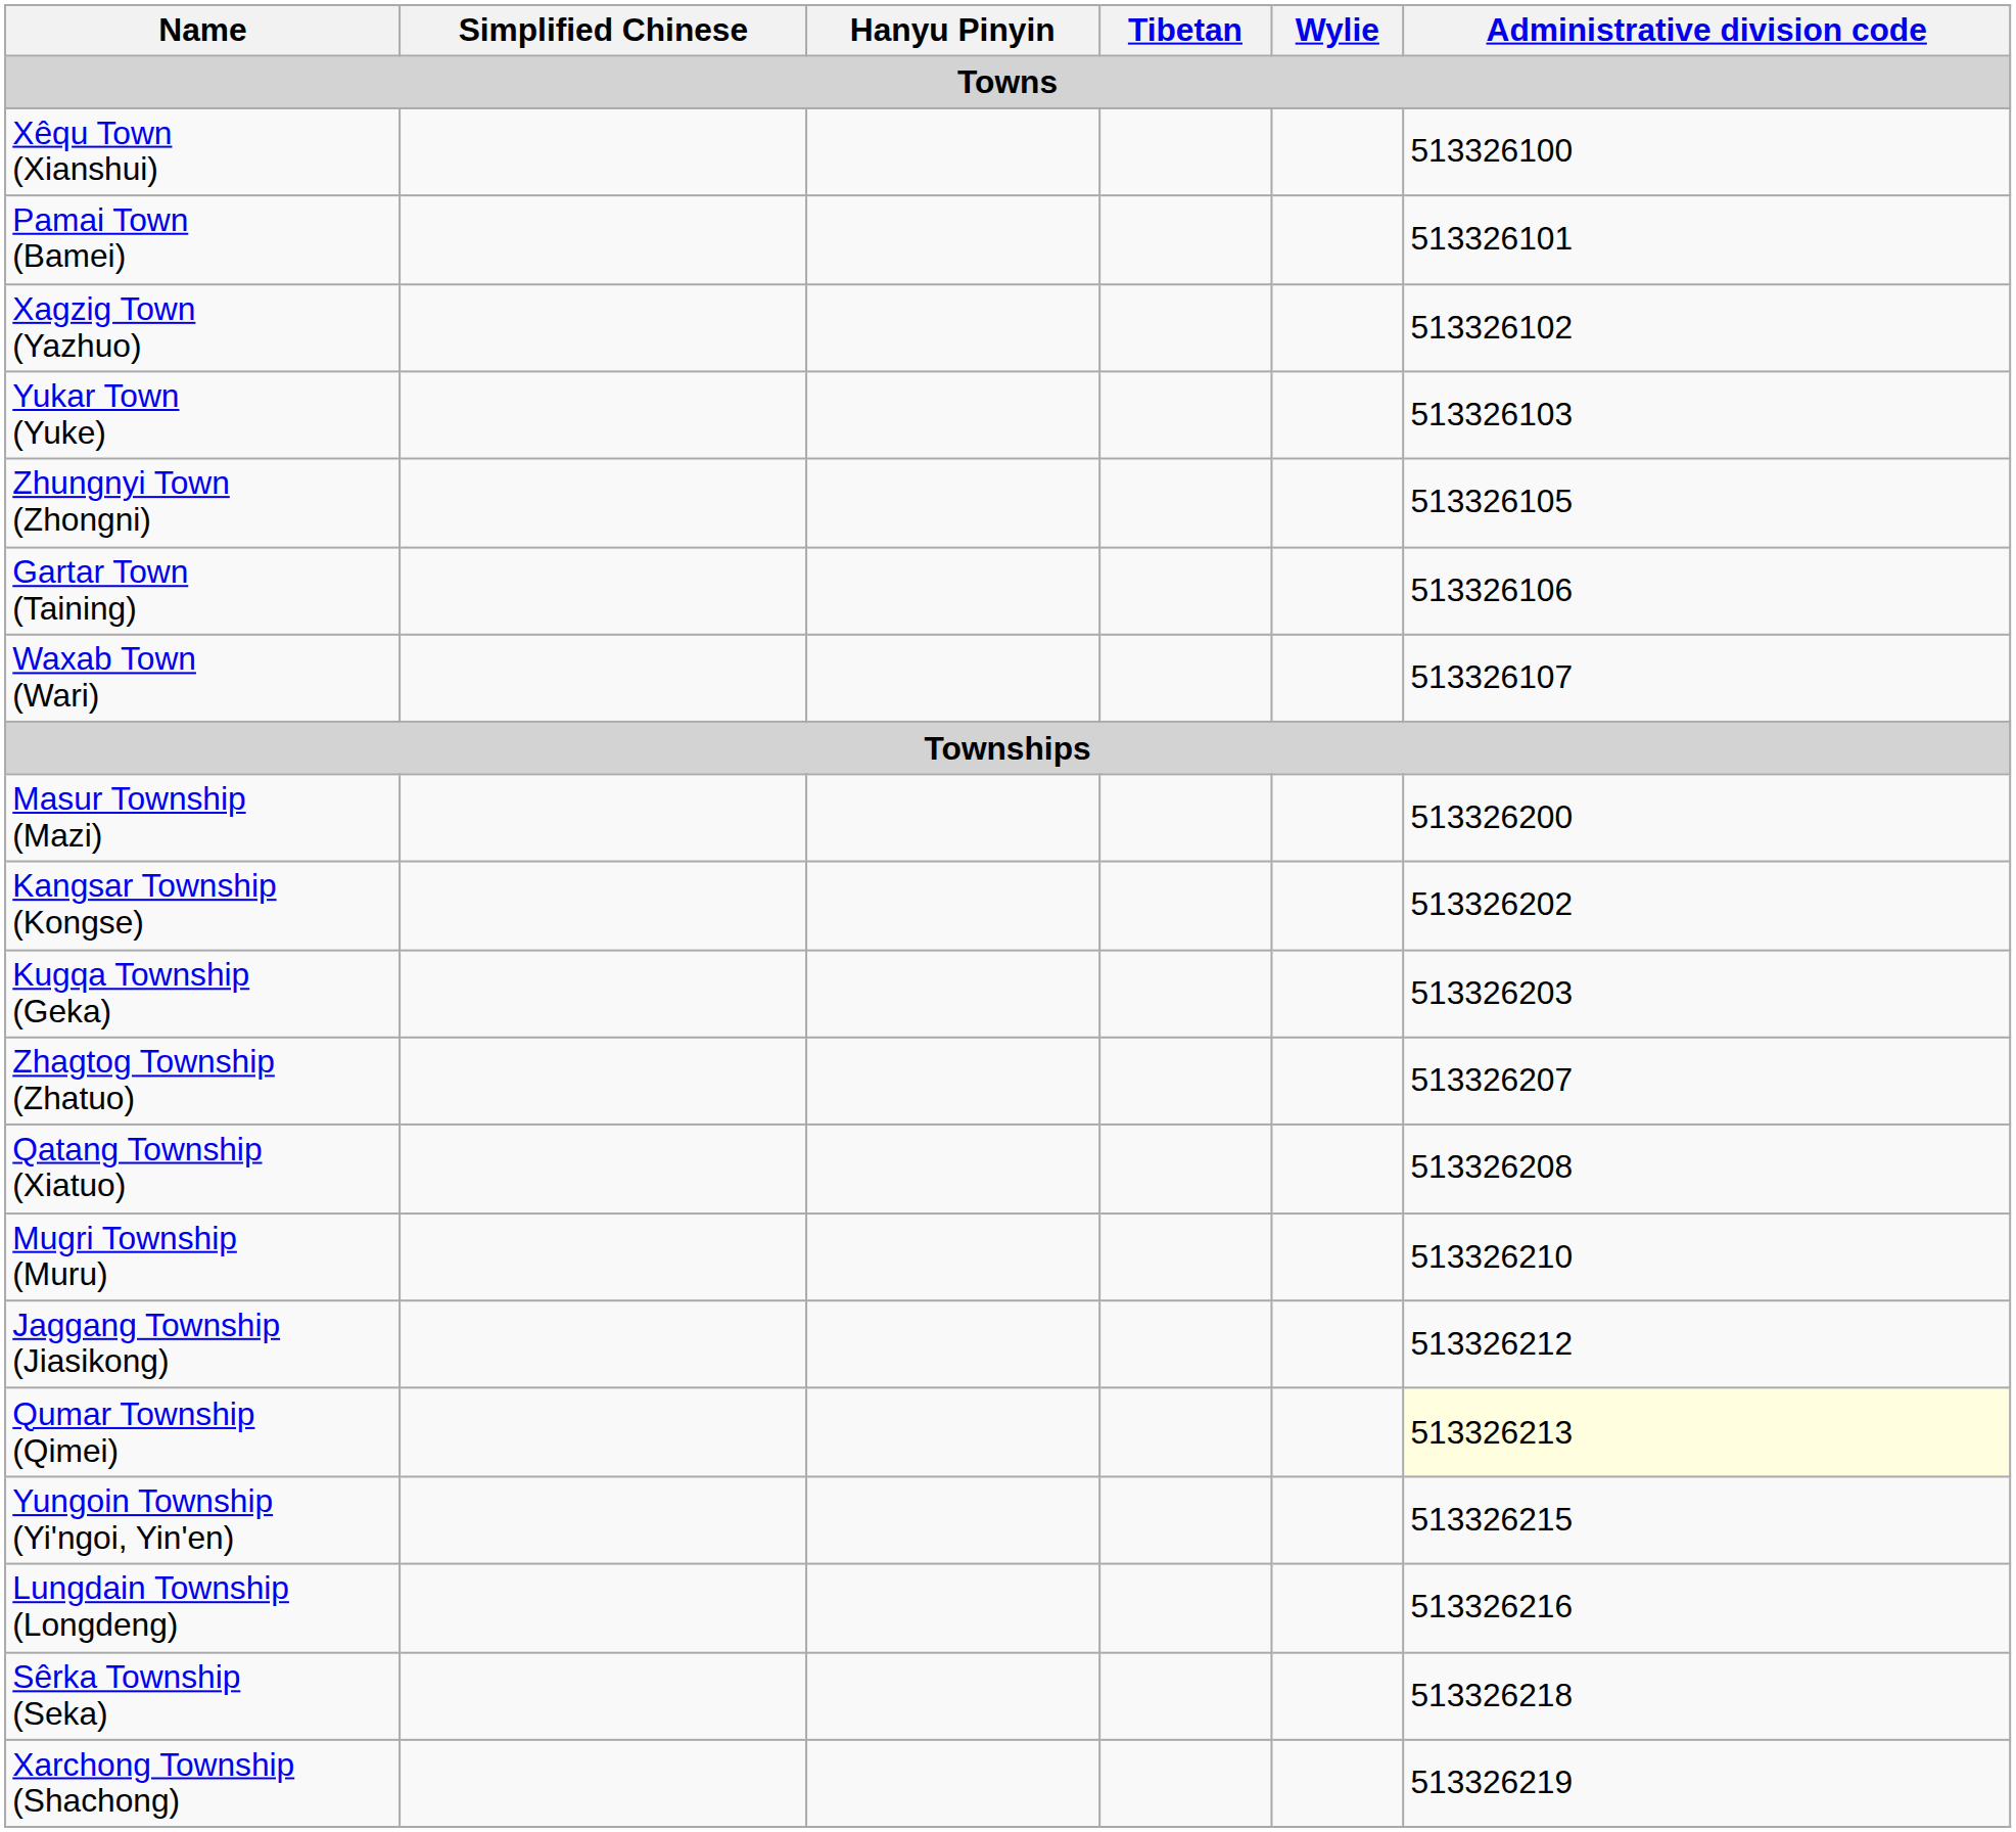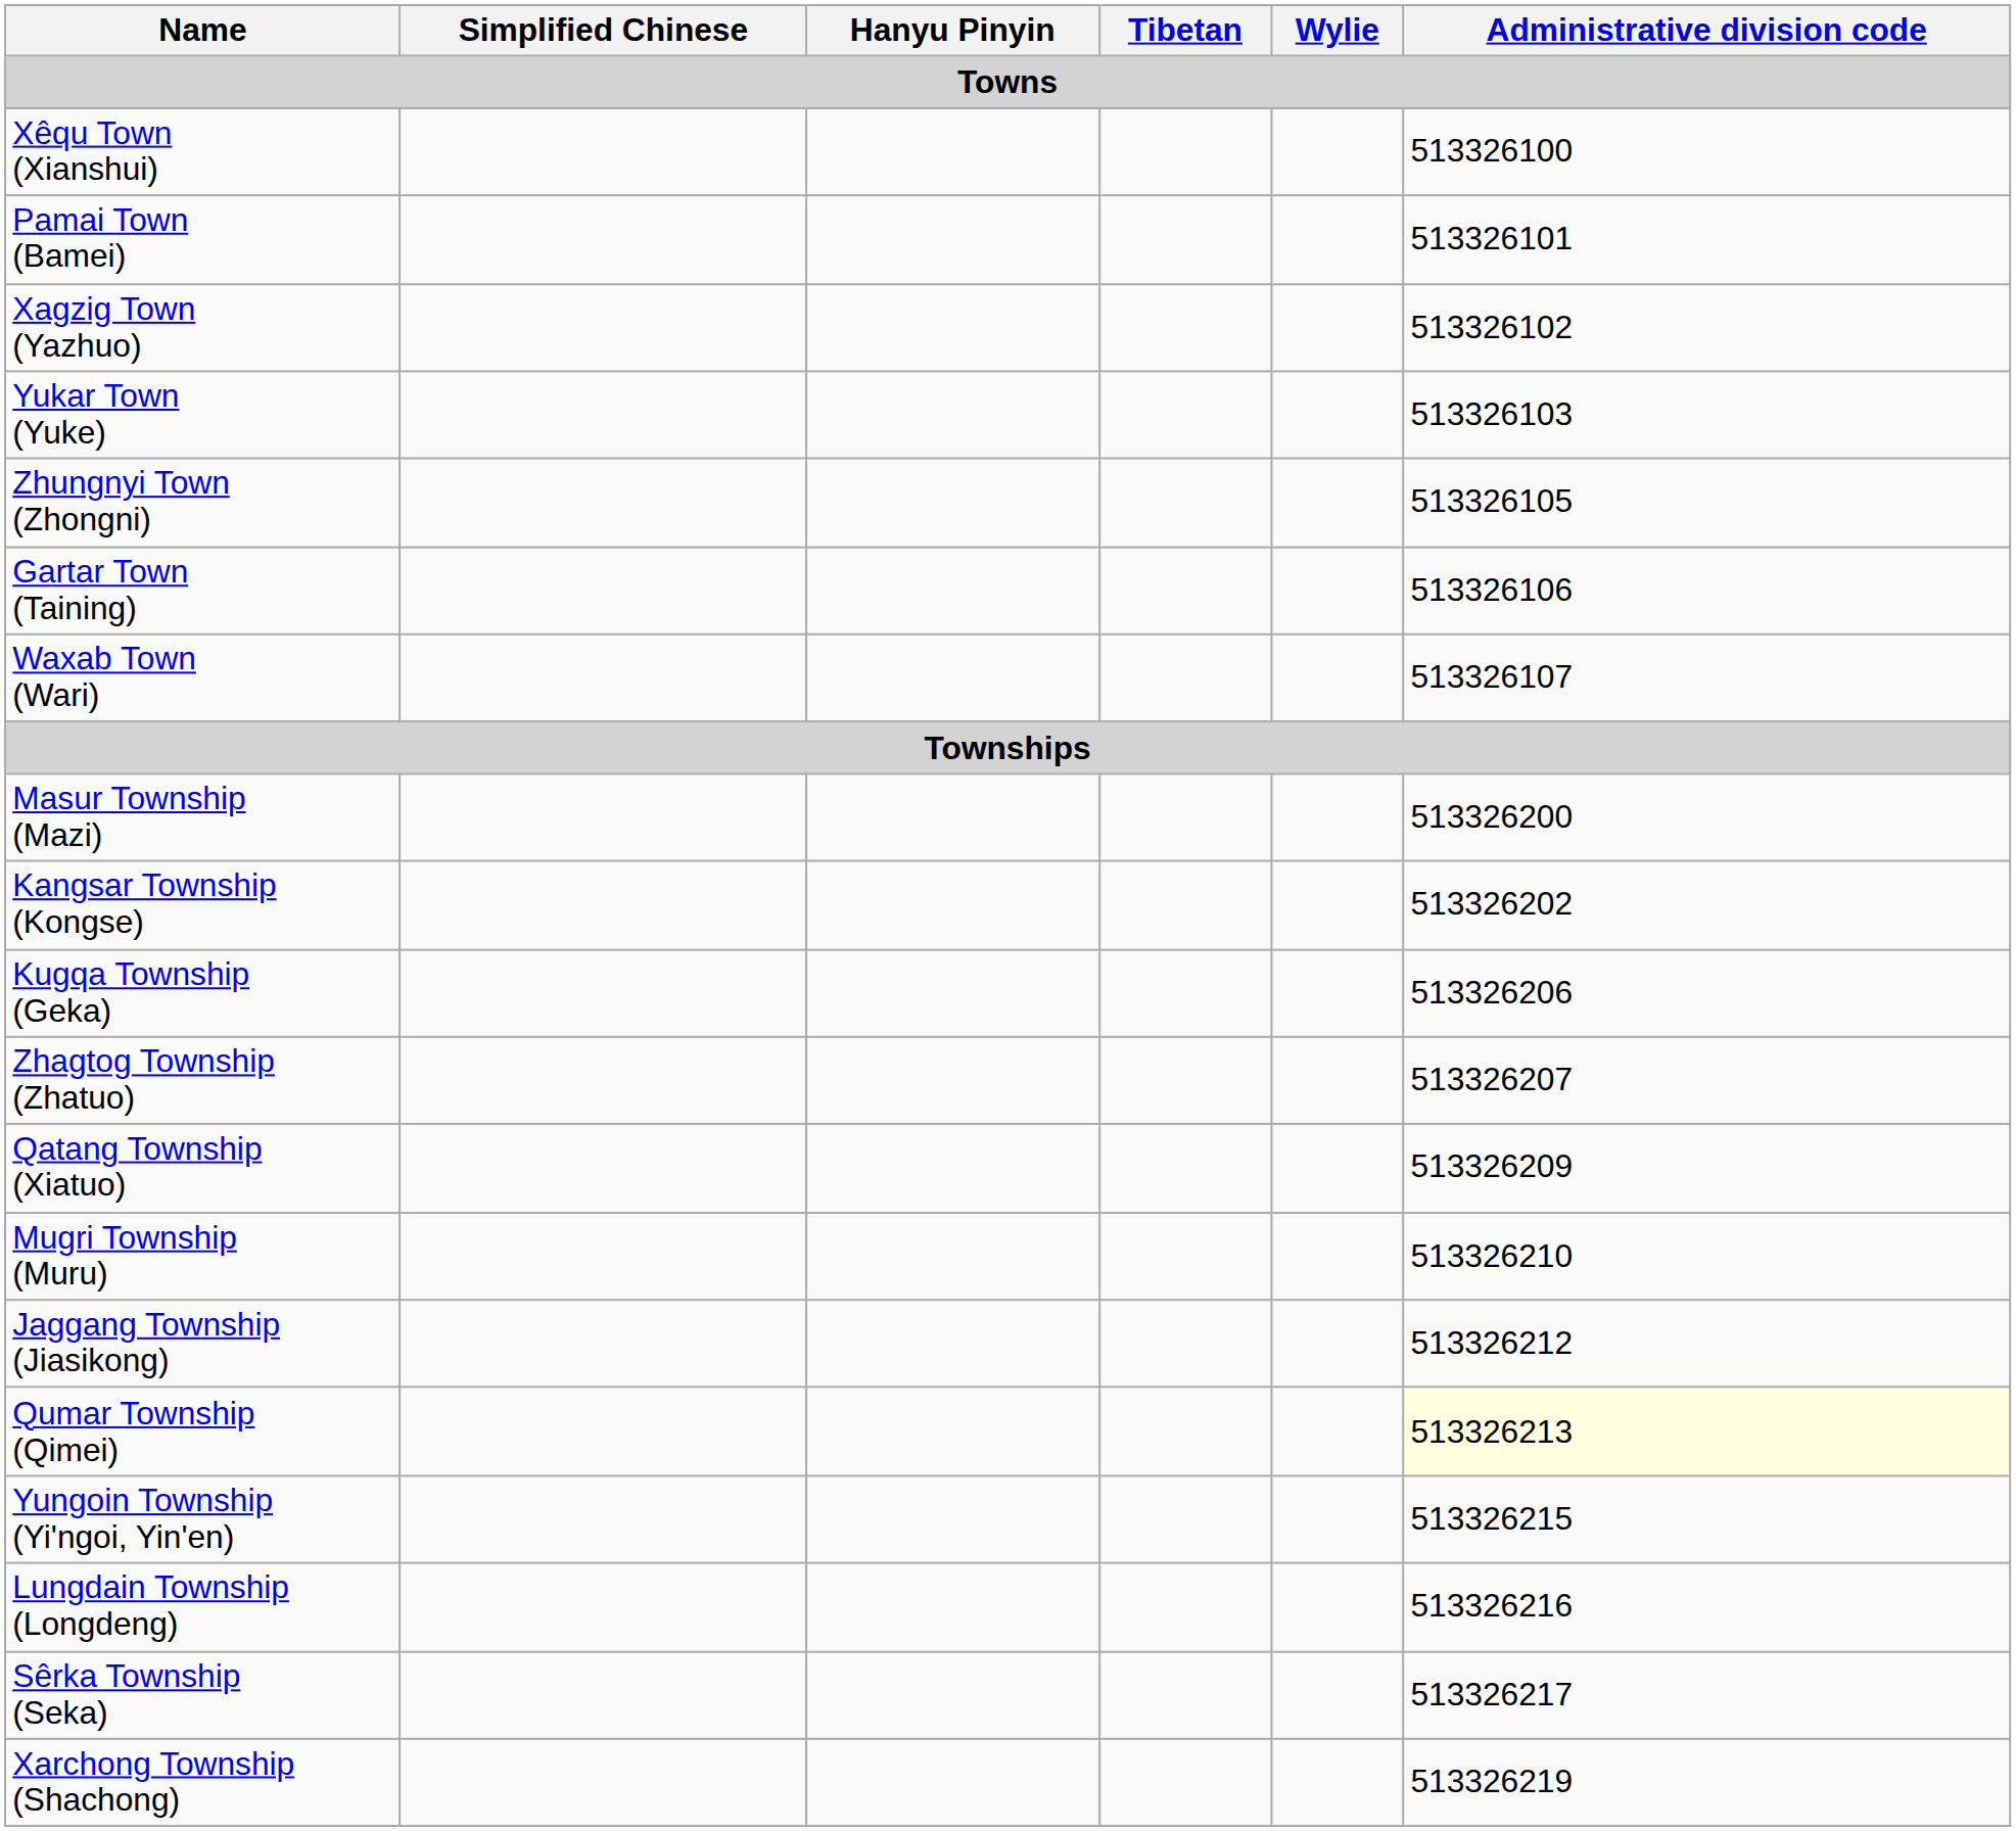 <table class="wikitable" align="center" style="width:50%; border="1">
 <tr>
 <th>Name</th>
 <th>Simplified Chinese</th>
 <th>Hanyu Pinyin</th>
 <th><a href='#'>Tibetan</a></th>
 <th><a href='#'>Wylie</a></th>
 <th><a href='#'>Administrative division code</a></th>
 </tr>
 <tr --------->
 <td colspan="7"  style="text-align:center; background:#d3d3d3;"><strong>Towns</strong></td>
 </tr>
 <tr --------->
 <td><a href='#'>Xêqu Town</a><br>(Xianshui)</td>
 <td></td>
 <td></td>
 <td></td>
 <td></td>
 <td>513326100</td>
 </tr>
 <tr>
 <td><a href='#'>Pamai Town</a><br>(Bamei)</td>
 <td></td>
 <td></td>
 <td></td>
 <td></td>
 <td>513326101</td>
 </tr>
 <tr>
 <td><a href='#'>Xagzig Town</a><br>(Yazhuo)</td>
 <td></td>
 <td></td>
 <td></td>
 <td></td>
 <td>513326102</td>
 </tr>
 <tr>
 <td><a href='#'>Yukar Town</a><br>(Yuke)</td>
 <td></td>
 <td></td>
 <td></td>
 <td></td>
 <td>513326103</td>
 </tr>
 <tr>
 <td><a href='#'>Zhungnyi Town</a><br>(Zhongni)</td>
 <td></td>
 <td></td>
 <td></td>
 <td></td>
 <td>513326105</td>
 </tr>
 <tr>
 <td><a href='#'>Gartar Town</a><br>(Taining)</td>
 <td></td>
 <td></td>
 <td></td>
 <td></td>
 <td>513326106</td>
 </tr>
 <tr>
 <td><a href='#'>Waxab Town</a><br>(Wari)</td>
 <td></td>
 <td></td>
 <td></td>
 <td></td>
 <td>513326107</td>
 </tr>
 <tr --------->
 <td colspan="7"  style="text-align:center; background:#d3d3d3;"><strong>Townships</strong></td>
 </tr>
 <tr --------->
 <td><a href='#'>Masur Township</a><br>(Mazi)</td>
 <td></td>
 <td></td>
 <td></td>
 <td></td>
 <td>513326200</td>
 </tr>
 <tr>
 <td><a href='#'>Kangsar Township</a><br>(Kongse)</td>
 <td></td>
 <td></td>
 <td></td>
 <td></td>
 <td>513326202</td>
 </tr>
 <tr>
 <td><a href='#'>Kugqa Township</a><br>(Geka)</td>
 <td></td>
 <td></td>
 <td></td>
 <td></td>
-<td>513326203</td>
+<td>513326206</td>
 </tr>
 <tr>
 <td><a href='#'>Zhagtog Township</a><br>(Zhatuo)</td>
 <td></td>
 <td></td>
 <td></td>
 <td></td>
 <td>513326207</td>
 </tr>
 <tr>
 <td><a href='#'>Qatang Township</a><br>(Xiatuo)</td>
 <td></td>
 <td></td>
 <td></td>
 <td></td>
-<td>513326208</td>
+<td>513326209</td>
 </tr>
 <tr>
 <td><a href='#'>Mugri Township</a><br>(Muru)</td>
 <td></td>
 <td></td>
 <td></td>
 <td></td>
 <td>513326210</td>
 </tr>
 <tr>
 <td><a href='#'>Jaggang Township</a><br>(Jiasikong)</td>
 <td></td>
 <td></td>
 <td></td>
 <td></td>
 <td>513326212</td>
 </tr>
 <tr>
 <td><a href='#'>Qumar Township</a><br>(Qimei)</td>
 <td></td>
 <td></td>
 <td></td>
 <td></td>
 <td style="background: lightyellow;">513326213</td>
 </tr>
 <tr>
 <td><a href='#'>Yungoin Township</a><br>(Yi'ngoi, Yin'en)</td>
 <td></td>
 <td></td>
 <td></td>
 <td></td>
 <td>513326215</td>
 </tr>
 <tr>
 <td><a href='#'>Lungdain Township</a><br>(Longdeng)</td>
 <td></td>
 <td></td>
 <td></td>
 <td></td>
 <td>513326216</td>
 </tr>
 <tr>
 <td><a href='#'>Sêrka Township</a><br>(Seka)</td>
 <td></td>
 <td></td>
 <td></td>
 <td></td>
-<td>513326218</td>
+<td>513326217</td>
 </tr>
 <tr>
 <td><a href='#'>Xarchong Township</a><br>(Shachong)</td>
 <td></td>
 <td></td>
 <td></td>
 <td></td>
 <td>513326219</td>
 </tr>
 <tr>
 </tr>
 </table>
